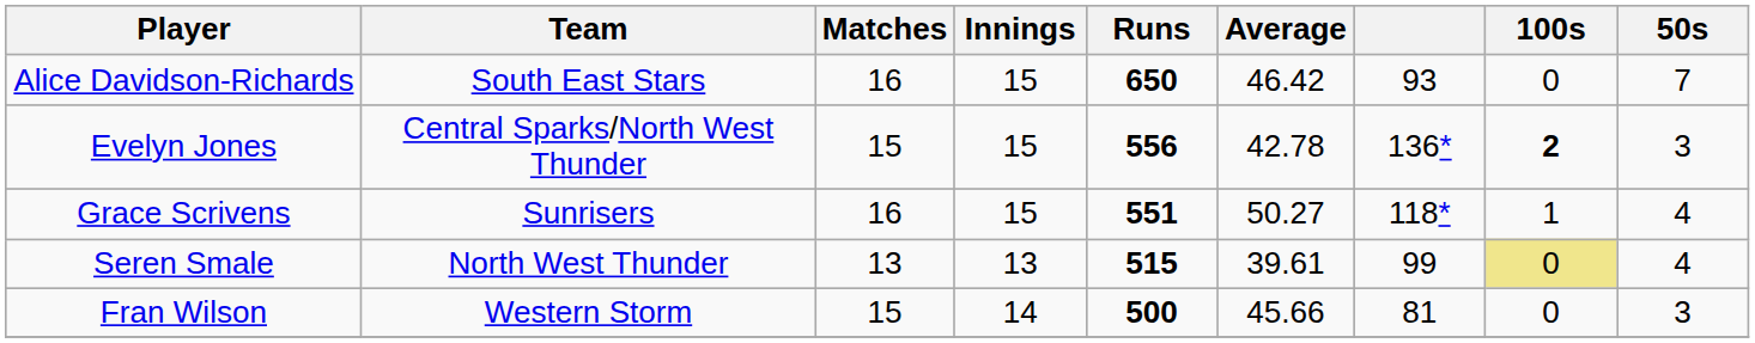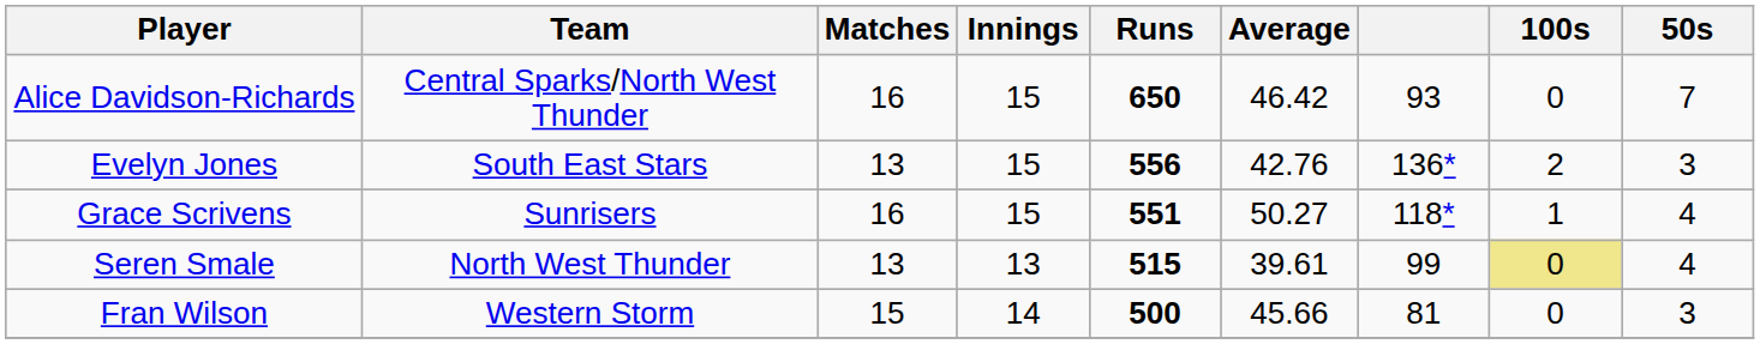 <table class="wikitable" style="text-align:center;">
 <tr>
 <th width=175>Player</th>
 <th width=225>Team</th>
 <th width=60>Matches</th>
 <th width=60>Innings</th>
 <th width=60>Runs</th>
 <th width=60>Average</th>
 <th width=60></th>
 <th width=60>100s</th>
 <th width=60>50s</th>
 </tr>
 <tr>
 <td><a href='#'>Alice Davidson-Richards</a></td>
-<td><a href='#'>South East Stars</a></td>
+<td><a href='#'>Central Sparks</a>/<a href='#'>North West Thunder</a></td>
 <td>16</td>
 <td>15</td>
 <td><strong>650</strong></td>
 <td>46.42</td>
 <td>93</td>
 <td>0</td>
 <td>7</td>
 </tr>
 <tr>
 <td><a href='#'>Evelyn Jones</a></td>
-<td><a href='#'>Central Sparks</a>/<a href='#'>North West Thunder</a></td>
-<td>15</td>
+<td><a href='#'>South East Stars</a></td>
+<td>13</td>
 <td>15</td>
 <td><strong>556</strong></td>
-<td>42.78</td>
+<td>42.76</td>
 <td>136<a href='#'>*</a></td>
-<td><strong>2</strong></td>
+<td>2</td>
 <td>3</td>
 </tr>
 <tr>
 <td><a href='#'>Grace Scrivens</a></td>
 <td><a href='#'>Sunrisers</a></td>
 <td>16</td>
 <td>15</td>
 <td><strong>551</strong></td>
 <td>50.27</td>
 <td>118<a href='#'>*</a></td>
 <td>1</td>
 <td>4</td>
 </tr>
 <tr>
 <td><a href='#'>Seren Smale</a></td>
 <td><a href='#'>North West Thunder</a></td>
 <td>13</td>
 <td>13</td>
 <td><strong>515</strong></td>
 <td>39.61</td>
 <td>99</td>
 <td style="background: khaki;">0</td>
 <td>4</td>
 </tr>
 <tr>
 <td><a href='#'>Fran Wilson</a></td>
 <td><a href='#'>Western Storm</a></td>
 <td>15</td>
 <td>14</td>
 <td><strong>500</strong></td>
 <td>45.66</td>
 <td>81</td>
 <td>0</td>
 <td>3</td>
 </tr>
 <tr>
 </tr>
 </table>
